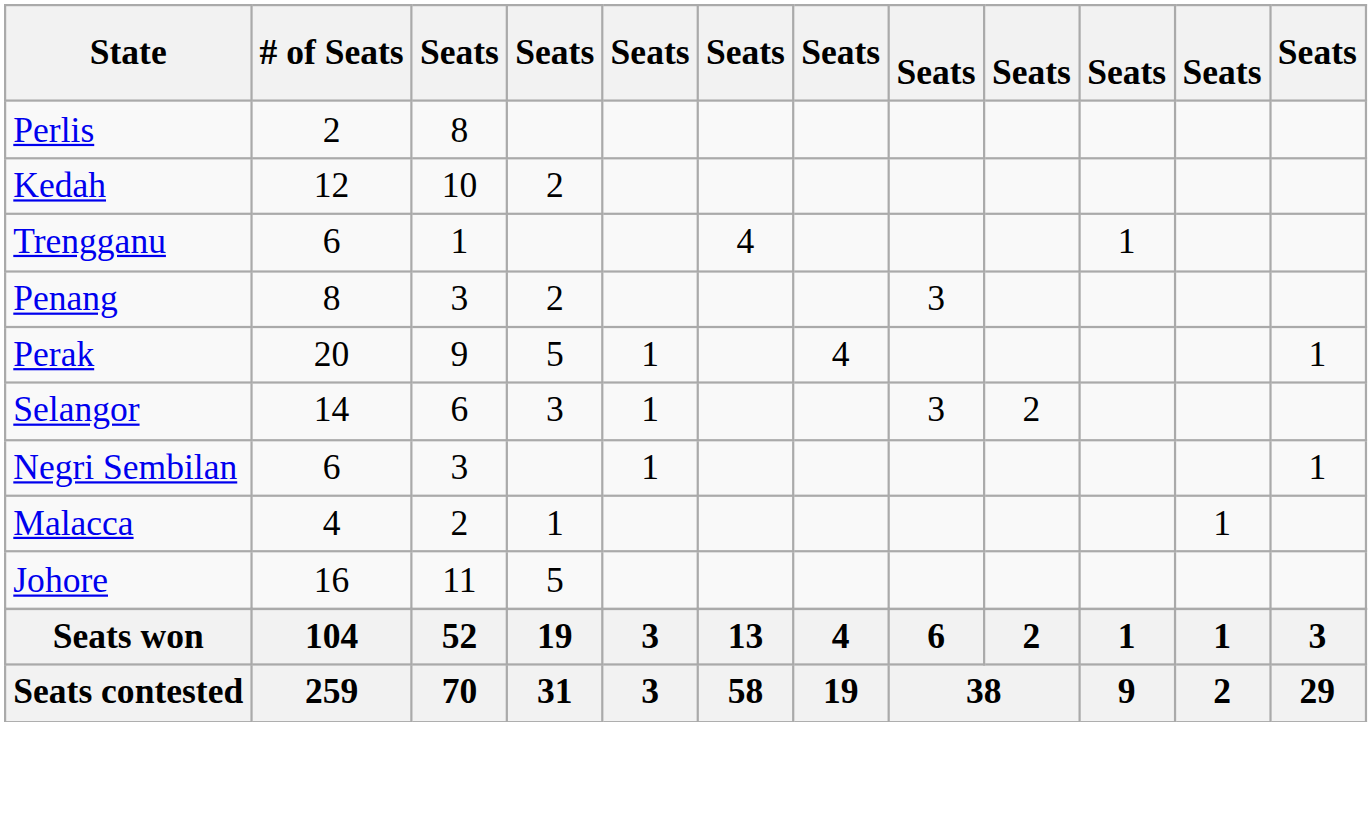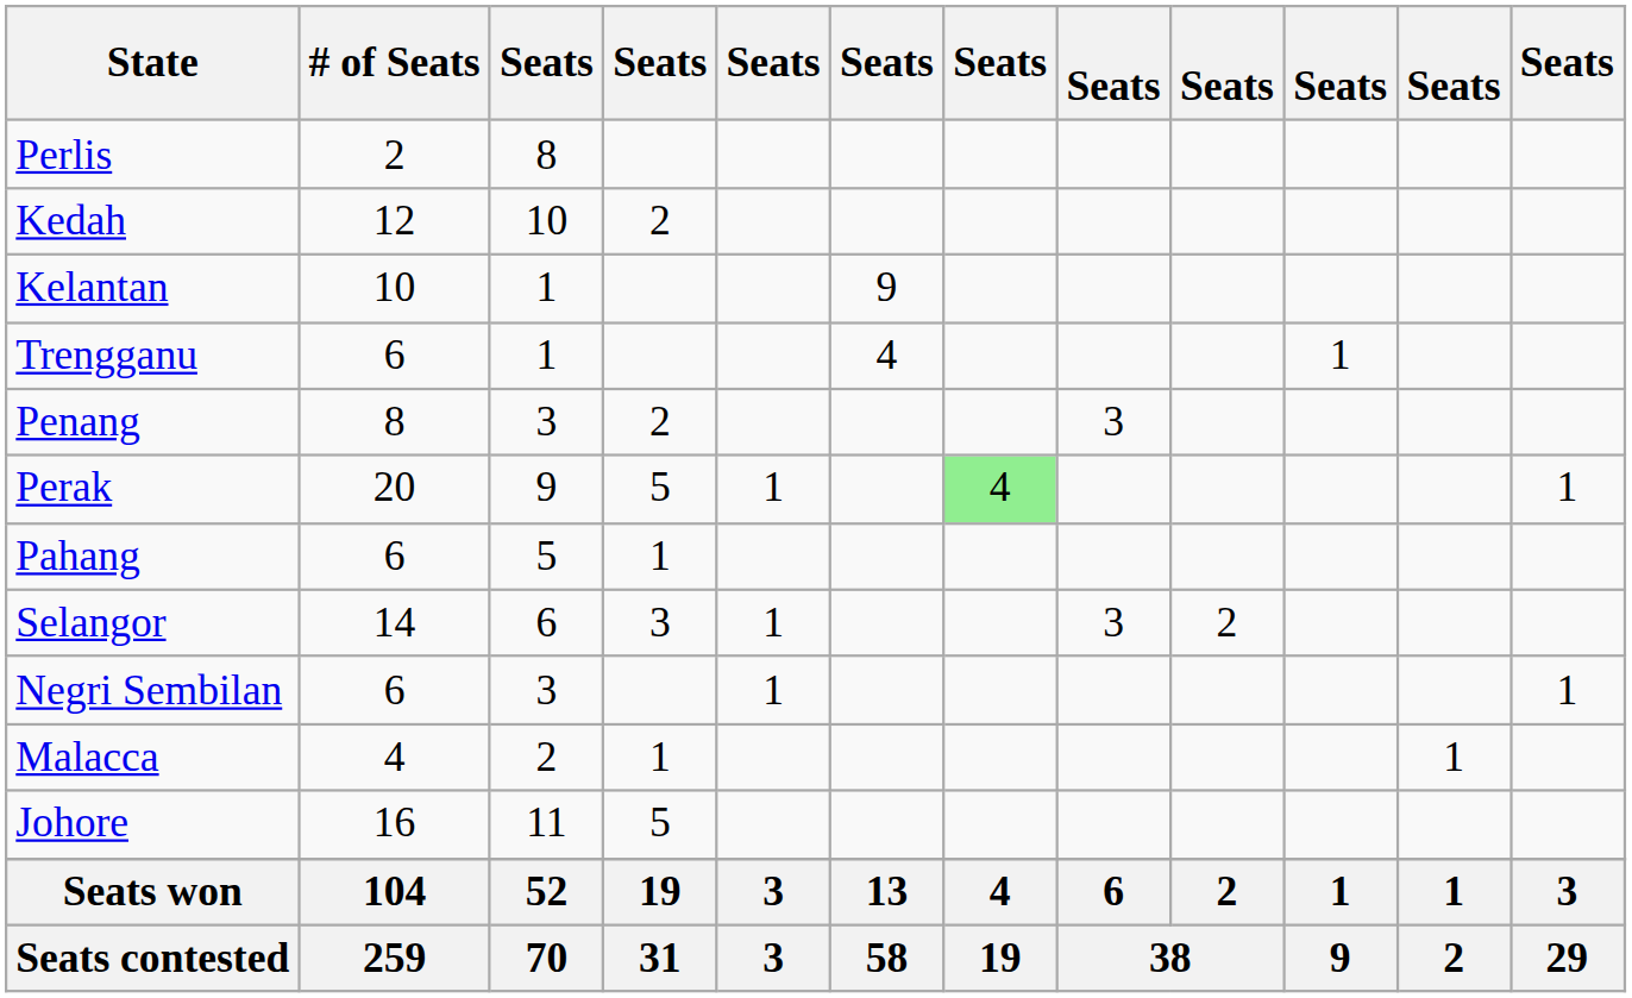 <table class="wikitable sortable" style="text-align:center">
 <tr>
 <th>State</th>
 <th># of Seats</th>
 <th> Seats</th>
 <th> Seats</th>
 <th> Seats</th>
 <th> Seats</th>
 <th> Seats</th>
 <th><br>Seats</th>
 <th><br>Seats</th>
 <th><br>Seats</th>
 <th><br>Seats</th>
 <th> Seats</th>
 </tr>
 <tr>
 <td style="text-align:left"> <a href='#'>Perlis</a></td>
 <td>2</td>
 <td>8</td>
 <td></td>
 <td></td>
 <td></td>
 <td></td>
 <td></td>
 <td></td>
 <td></td>
 <td></td>
 <td></td>
 </tr>
 <tr>
 <td style="text-align:left"> <a href='#'>Kedah</a></td>
 <td>12</td>
 <td>10</td>
 <td>2</td>
 <td></td>
 <td></td>
 <td></td>
 <td></td>
 <td></td>
 <td></td>
 <td></td>
 <td></td>
 </tr>
 <tr>
+<td style="text-align:left"> <a href='#'>Kelantan</a></td>
+<td>10</td>
+<td>1</td>
+<td></td>
+<td></td>
+<td>9</td>
+<td></td>
+<td></td>
+<td></td>
+<td></td>
+<td></td>
+<td></td>
+</tr>
+<tr>
 <td style="text-align:left"> <a href='#'>Trengganu</a></td>
 <td>6</td>
 <td>1</td>
 <td></td>
 <td></td>
 <td>4</td>
 <td></td>
 <td></td>
 <td></td>
 <td>1</td>
 <td></td>
 <td></td>
 </tr>
 <tr>
 <td style="text-align:left"> <a href='#'>Penang</a></td>
 <td>8</td>
 <td>3</td>
 <td>2</td>
 <td></td>
 <td></td>
 <td></td>
 <td>3</td>
 <td></td>
 <td></td>
 <td></td>
 <td></td>
 </tr>
 <tr>
 <td style="text-align:left"> <a href='#'>Perak</a></td>
 <td>20</td>
 <td>9</td>
 <td>5</td>
 <td>1</td>
 <td></td>
-<td>4</td>
+<td style="background: lightgreen;">4</td>
 <td></td>
 <td></td>
 <td></td>
 <td></td>
 <td>1</td>
+</tr>
+<tr>
+<td style="text-align:left"> <a href='#'>Pahang</a></td>
+<td>6</td>
+<td>5</td>
+<td>1</td>
+<td></td>
+<td></td>
+<td></td>
+<td></td>
+<td></td>
+<td></td>
+<td></td>
+<td></td>
 </tr>
 <tr>
 <td style="text-align:left"> <a href='#'>Selangor</a></td>
 <td>14</td>
 <td>6</td>
 <td>3</td>
 <td>1</td>
 <td></td>
 <td></td>
 <td>3</td>
 <td>2</td>
 <td></td>
 <td></td>
 <td></td>
 </tr>
 <tr>
 <td style="text-align:left"> <a href='#'>Negri Sembilan</a></td>
 <td>6</td>
 <td>3</td>
 <td></td>
 <td>1</td>
 <td></td>
 <td></td>
 <td></td>
 <td></td>
 <td></td>
 <td></td>
 <td>1</td>
 </tr>
 <tr>
 <td style="text-align:left"> <a href='#'>Malacca</a></td>
 <td>4</td>
 <td>2</td>
 <td>1</td>
 <td></td>
 <td></td>
 <td></td>
 <td></td>
 <td></td>
 <td></td>
 <td>1</td>
 <td></td>
 </tr>
 <tr>
 <td style="text-align:left"> <a href='#'>Johore</a></td>
 <td>16</td>
 <td>11</td>
 <td>5</td>
 <td></td>
 <td></td>
 <td></td>
 <td></td>
 <td></td>
 <td></td>
 <td></td>
 <td></td>
 </tr>
 <tr>
 </tr>
 <tr class="sortbottom" bgcolor="lightgrey">
 <th>Seats won</th>
 <th>104</th>
 <th>52</th>
 <th>19</th>
 <th>3</th>
 <th>13</th>
 <th>4</th>
 <th>6</th>
 <th>2</th>
 <th>1</th>
 <th>1</th>
 <th>3</th>
 </tr>
 <tr>
 <th>Seats contested</th>
 <th>259</th>
 <th>70</th>
 <th>31</th>
 <th>3</th>
 <th>58</th>
 <th>19</th>
 <th colspan=2>38</th>
 <th>9</th>
 <th>2</th>
 <th>29</th>
 </tr>
 </table>
